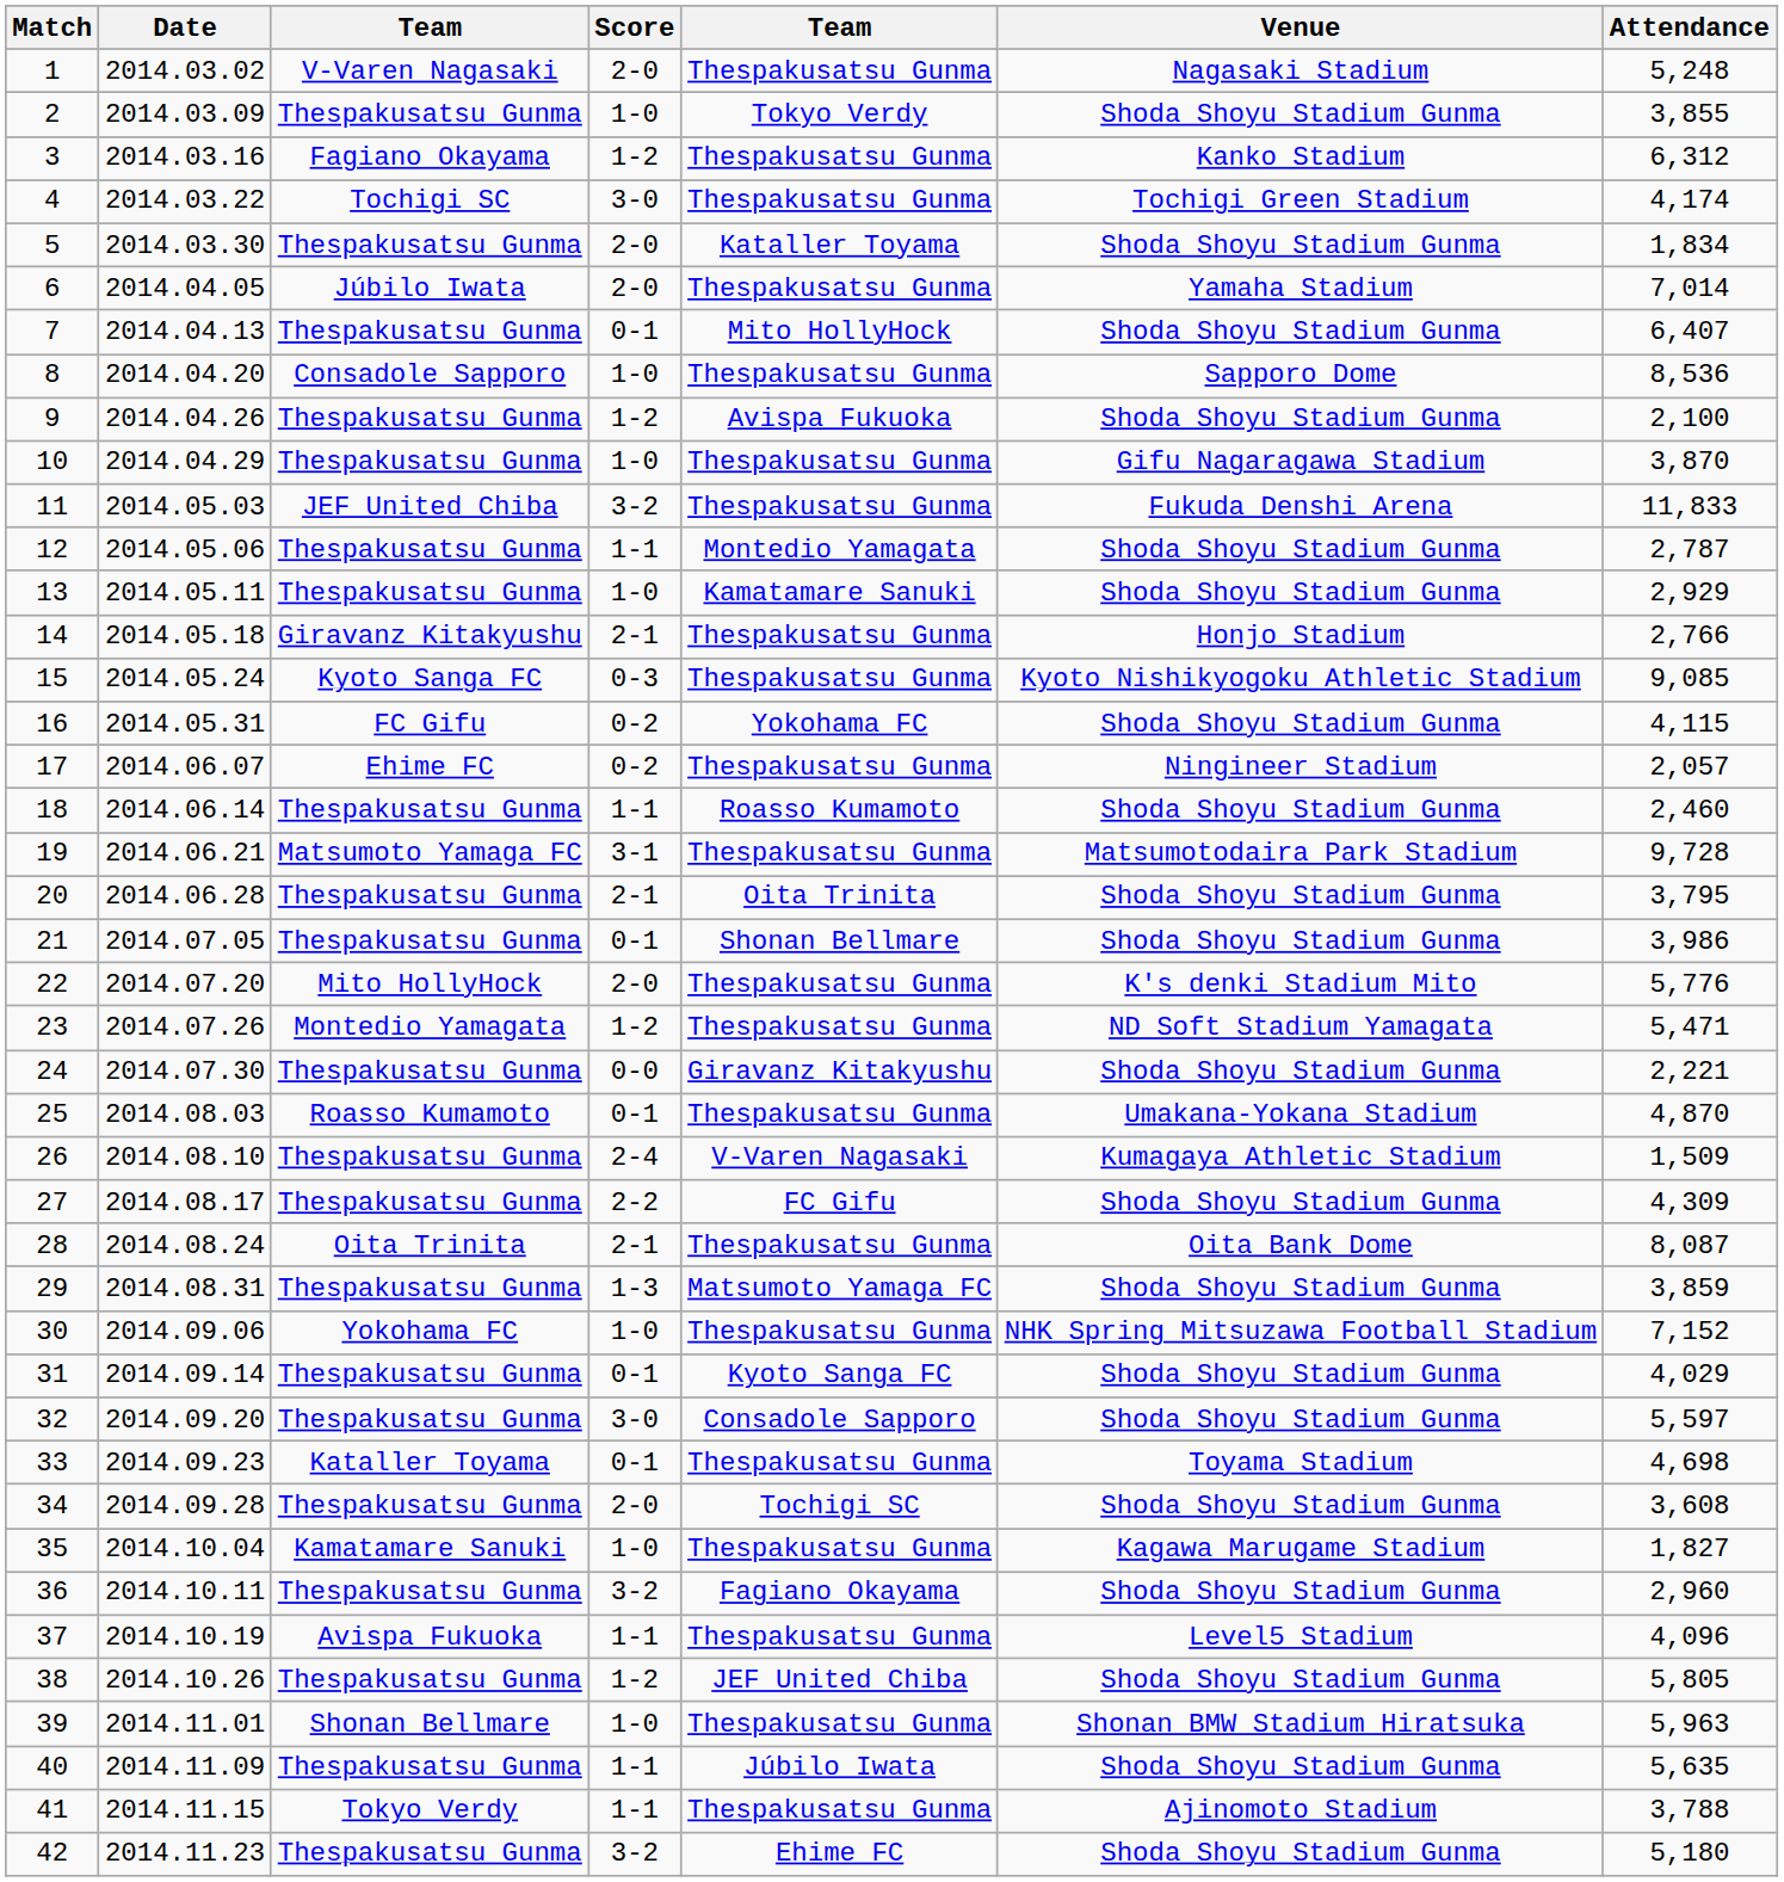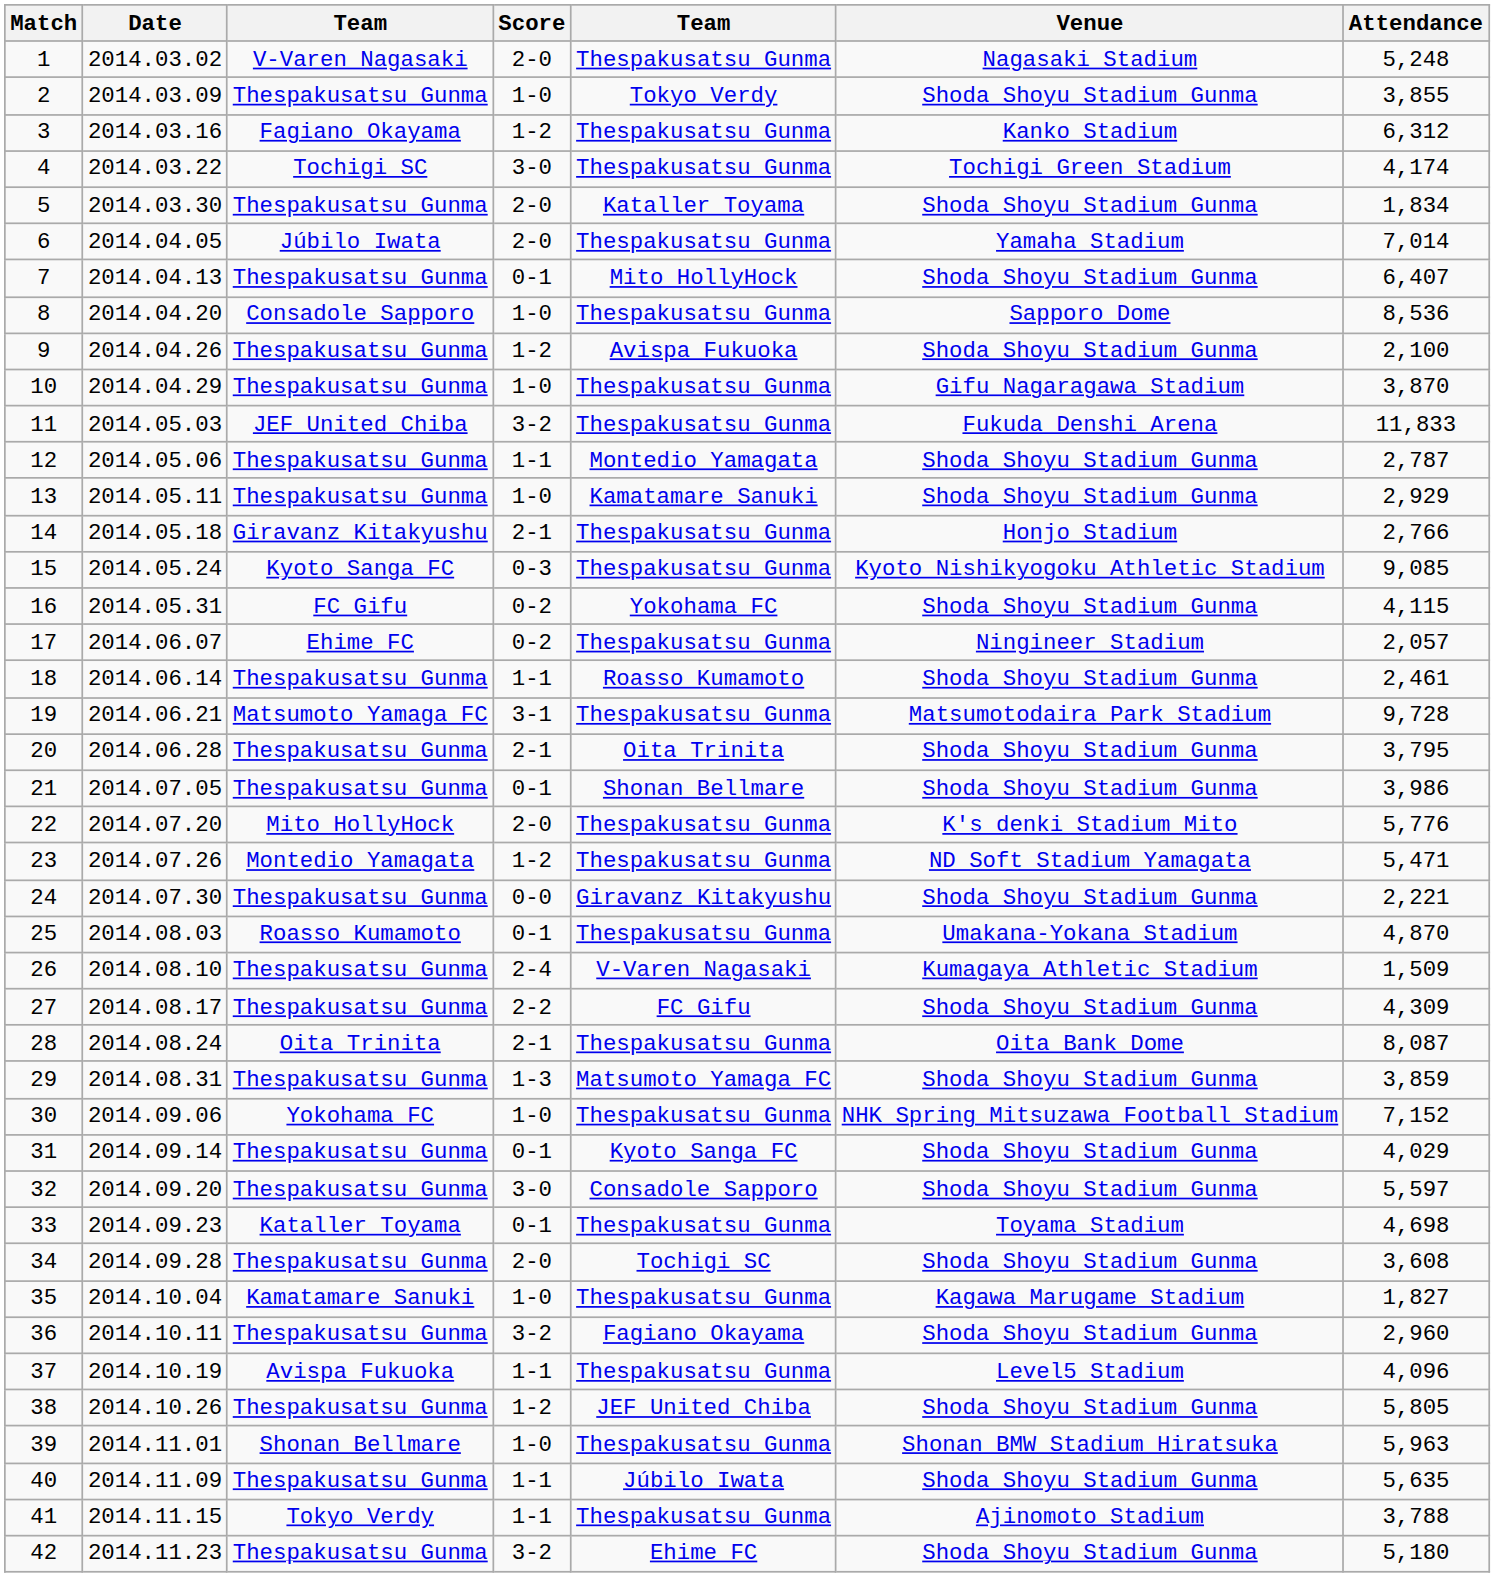 <table class="wikitable" style="text-align:center;">
 <tr>
 <th>Match</th>
 <th>Date</th>
 <th>Team</th>
 <th>Score</th>
 <th>Team</th>
 <th>Venue</th>
 <th>Attendance</th>
 </tr>
 <tr>
 <td>1</td>
 <td>2014.03.02</td>
 <td><a href='#'>V-Varen Nagasaki</a></td>
 <td>2-0</td>
 <td><a href='#'>Thespakusatsu Gunma</a></td>
 <td><a href='#'>Nagasaki Stadium</a></td>
 <td>5,248</td>
 </tr>
 <tr>
 <td>2</td>
 <td>2014.03.09</td>
 <td><a href='#'>Thespakusatsu Gunma</a></td>
 <td>1-0</td>
 <td><a href='#'>Tokyo Verdy</a></td>
 <td><a href='#'>Shoda Shoyu Stadium Gunma</a></td>
 <td>3,855</td>
 </tr>
 <tr>
 <td>3</td>
 <td>2014.03.16</td>
 <td><a href='#'>Fagiano Okayama</a></td>
 <td>1-2</td>
 <td><a href='#'>Thespakusatsu Gunma</a></td>
 <td><a href='#'>Kanko Stadium</a></td>
 <td>6,312</td>
 </tr>
 <tr>
 <td>4</td>
 <td>2014.03.22</td>
 <td><a href='#'>Tochigi SC</a></td>
 <td>3-0</td>
 <td><a href='#'>Thespakusatsu Gunma</a></td>
 <td><a href='#'>Tochigi Green Stadium</a></td>
 <td>4,174</td>
 </tr>
 <tr>
 <td>5</td>
 <td>2014.03.30</td>
 <td><a href='#'>Thespakusatsu Gunma</a></td>
 <td>2-0</td>
 <td><a href='#'>Kataller Toyama</a></td>
 <td><a href='#'>Shoda Shoyu Stadium Gunma</a></td>
 <td>1,834</td>
 </tr>
 <tr>
 <td>6</td>
 <td>2014.04.05</td>
 <td><a href='#'>Júbilo Iwata</a></td>
 <td>2-0</td>
 <td><a href='#'>Thespakusatsu Gunma</a></td>
 <td><a href='#'>Yamaha Stadium</a></td>
 <td>7,014</td>
 </tr>
 <tr>
 <td>7</td>
 <td>2014.04.13</td>
 <td><a href='#'>Thespakusatsu Gunma</a></td>
 <td>0-1</td>
 <td><a href='#'>Mito HollyHock</a></td>
 <td><a href='#'>Shoda Shoyu Stadium Gunma</a></td>
 <td>6,407</td>
 </tr>
 <tr>
 <td>8</td>
 <td>2014.04.20</td>
 <td><a href='#'>Consadole Sapporo</a></td>
 <td>1-0</td>
 <td><a href='#'>Thespakusatsu Gunma</a></td>
 <td><a href='#'>Sapporo Dome</a></td>
 <td>8,536</td>
 </tr>
 <tr>
 <td>9</td>
 <td>2014.04.26</td>
 <td><a href='#'>Thespakusatsu Gunma</a></td>
 <td>1-2</td>
 <td><a href='#'>Avispa Fukuoka</a></td>
 <td><a href='#'>Shoda Shoyu Stadium Gunma</a></td>
 <td>2,100</td>
 </tr>
 <tr>
 <td>10</td>
 <td>2014.04.29</td>
 <td><a href='#'>Thespakusatsu Gunma</a></td>
 <td>1-0</td>
 <td><a href='#'>Thespakusatsu Gunma</a></td>
 <td><a href='#'>Gifu Nagaragawa Stadium</a></td>
 <td>3,870</td>
 </tr>
 <tr>
 <td>11</td>
 <td>2014.05.03</td>
 <td><a href='#'>JEF United Chiba</a></td>
 <td>3-2</td>
 <td><a href='#'>Thespakusatsu Gunma</a></td>
 <td><a href='#'>Fukuda Denshi Arena</a></td>
 <td>11,833</td>
 </tr>
 <tr>
 <td>12</td>
 <td>2014.05.06</td>
 <td><a href='#'>Thespakusatsu Gunma</a></td>
 <td>1-1</td>
 <td><a href='#'>Montedio Yamagata</a></td>
 <td><a href='#'>Shoda Shoyu Stadium Gunma</a></td>
 <td>2,787</td>
 </tr>
 <tr>
 <td>13</td>
 <td>2014.05.11</td>
 <td><a href='#'>Thespakusatsu Gunma</a></td>
 <td>1-0</td>
 <td><a href='#'>Kamatamare Sanuki</a></td>
 <td><a href='#'>Shoda Shoyu Stadium Gunma</a></td>
 <td>2,929</td>
 </tr>
 <tr>
 <td>14</td>
 <td>2014.05.18</td>
 <td><a href='#'>Giravanz Kitakyushu</a></td>
 <td>2-1</td>
 <td><a href='#'>Thespakusatsu Gunma</a></td>
 <td><a href='#'>Honjo Stadium</a></td>
 <td>2,766</td>
 </tr>
 <tr>
 <td>15</td>
 <td>2014.05.24</td>
 <td><a href='#'>Kyoto Sanga FC</a></td>
 <td>0-3</td>
 <td><a href='#'>Thespakusatsu Gunma</a></td>
 <td><a href='#'>Kyoto Nishikyogoku Athletic Stadium</a></td>
 <td>9,085</td>
 </tr>
 <tr>
 <td>16</td>
 <td>2014.05.31</td>
 <td><a href='#'>FC Gifu</a></td>
 <td>0-2</td>
 <td><a href='#'>Yokohama FC</a></td>
 <td><a href='#'>Shoda Shoyu Stadium Gunma</a></td>
 <td>4,115</td>
 </tr>
 <tr>
 <td>17</td>
 <td>2014.06.07</td>
 <td><a href='#'>Ehime FC</a></td>
 <td>0-2</td>
 <td><a href='#'>Thespakusatsu Gunma</a></td>
 <td><a href='#'>Ningineer Stadium</a></td>
 <td>2,057</td>
 </tr>
 <tr>
 <td>18</td>
 <td>2014.06.14</td>
 <td><a href='#'>Thespakusatsu Gunma</a></td>
 <td>1-1</td>
 <td><a href='#'>Roasso Kumamoto</a></td>
 <td><a href='#'>Shoda Shoyu Stadium Gunma</a></td>
-<td>2,460</td>
+<td>2,461</td>
 </tr>
 <tr>
 <td>19</td>
 <td>2014.06.21</td>
 <td><a href='#'>Matsumoto Yamaga FC</a></td>
 <td>3-1</td>
 <td><a href='#'>Thespakusatsu Gunma</a></td>
 <td><a href='#'>Matsumotodaira Park Stadium</a></td>
 <td>9,728</td>
 </tr>
 <tr>
 <td>20</td>
 <td>2014.06.28</td>
 <td><a href='#'>Thespakusatsu Gunma</a></td>
 <td>2-1</td>
 <td><a href='#'>Oita Trinita</a></td>
 <td><a href='#'>Shoda Shoyu Stadium Gunma</a></td>
 <td>3,795</td>
 </tr>
 <tr>
 <td>21</td>
 <td>2014.07.05</td>
 <td><a href='#'>Thespakusatsu Gunma</a></td>
 <td>0-1</td>
 <td><a href='#'>Shonan Bellmare</a></td>
 <td><a href='#'>Shoda Shoyu Stadium Gunma</a></td>
 <td>3,986</td>
 </tr>
 <tr>
 <td>22</td>
 <td>2014.07.20</td>
 <td><a href='#'>Mito HollyHock</a></td>
 <td>2-0</td>
 <td><a href='#'>Thespakusatsu Gunma</a></td>
 <td><a href='#'>K's denki Stadium Mito</a></td>
 <td>5,776</td>
 </tr>
 <tr>
 <td>23</td>
 <td>2014.07.26</td>
 <td><a href='#'>Montedio Yamagata</a></td>
 <td>1-2</td>
 <td><a href='#'>Thespakusatsu Gunma</a></td>
 <td><a href='#'>ND Soft Stadium Yamagata</a></td>
 <td>5,471</td>
 </tr>
 <tr>
 <td>24</td>
 <td>2014.07.30</td>
 <td><a href='#'>Thespakusatsu Gunma</a></td>
 <td>0-0</td>
 <td><a href='#'>Giravanz Kitakyushu</a></td>
 <td><a href='#'>Shoda Shoyu Stadium Gunma</a></td>
 <td>2,221</td>
 </tr>
 <tr>
 <td>25</td>
 <td>2014.08.03</td>
 <td><a href='#'>Roasso Kumamoto</a></td>
 <td>0-1</td>
 <td><a href='#'>Thespakusatsu Gunma</a></td>
 <td><a href='#'>Umakana-Yokana Stadium</a></td>
 <td>4,870</td>
 </tr>
 <tr>
 <td>26</td>
 <td>2014.08.10</td>
 <td><a href='#'>Thespakusatsu Gunma</a></td>
 <td>2-4</td>
 <td><a href='#'>V-Varen Nagasaki</a></td>
 <td><a href='#'>Kumagaya Athletic Stadium</a></td>
 <td>1,509</td>
 </tr>
 <tr>
 <td>27</td>
 <td>2014.08.17</td>
 <td><a href='#'>Thespakusatsu Gunma</a></td>
 <td>2-2</td>
 <td><a href='#'>FC Gifu</a></td>
 <td><a href='#'>Shoda Shoyu Stadium Gunma</a></td>
 <td>4,309</td>
 </tr>
 <tr>
 <td>28</td>
 <td>2014.08.24</td>
 <td><a href='#'>Oita Trinita</a></td>
 <td>2-1</td>
 <td><a href='#'>Thespakusatsu Gunma</a></td>
 <td><a href='#'>Oita Bank Dome</a></td>
 <td>8,087</td>
 </tr>
 <tr>
 <td>29</td>
 <td>2014.08.31</td>
 <td><a href='#'>Thespakusatsu Gunma</a></td>
 <td>1-3</td>
 <td><a href='#'>Matsumoto Yamaga FC</a></td>
 <td><a href='#'>Shoda Shoyu Stadium Gunma</a></td>
 <td>3,859</td>
 </tr>
 <tr>
 <td>30</td>
 <td>2014.09.06</td>
 <td><a href='#'>Yokohama FC</a></td>
 <td>1-0</td>
 <td><a href='#'>Thespakusatsu Gunma</a></td>
 <td><a href='#'>NHK Spring Mitsuzawa Football Stadium</a></td>
 <td>7,152</td>
 </tr>
 <tr>
 <td>31</td>
 <td>2014.09.14</td>
 <td><a href='#'>Thespakusatsu Gunma</a></td>
 <td>0-1</td>
 <td><a href='#'>Kyoto Sanga FC</a></td>
 <td><a href='#'>Shoda Shoyu Stadium Gunma</a></td>
 <td>4,029</td>
 </tr>
 <tr>
 <td>32</td>
 <td>2014.09.20</td>
 <td><a href='#'>Thespakusatsu Gunma</a></td>
 <td>3-0</td>
 <td><a href='#'>Consadole Sapporo</a></td>
 <td><a href='#'>Shoda Shoyu Stadium Gunma</a></td>
 <td>5,597</td>
 </tr>
 <tr>
 <td>33</td>
 <td>2014.09.23</td>
 <td><a href='#'>Kataller Toyama</a></td>
 <td>0-1</td>
 <td><a href='#'>Thespakusatsu Gunma</a></td>
 <td><a href='#'>Toyama Stadium</a></td>
 <td>4,698</td>
 </tr>
 <tr>
 <td>34</td>
 <td>2014.09.28</td>
 <td><a href='#'>Thespakusatsu Gunma</a></td>
 <td>2-0</td>
 <td><a href='#'>Tochigi SC</a></td>
 <td><a href='#'>Shoda Shoyu Stadium Gunma</a></td>
 <td>3,608</td>
 </tr>
 <tr>
 <td>35</td>
 <td>2014.10.04</td>
 <td><a href='#'>Kamatamare Sanuki</a></td>
 <td>1-0</td>
 <td><a href='#'>Thespakusatsu Gunma</a></td>
 <td><a href='#'>Kagawa Marugame Stadium</a></td>
 <td>1,827</td>
 </tr>
 <tr>
 <td>36</td>
 <td>2014.10.11</td>
 <td><a href='#'>Thespakusatsu Gunma</a></td>
 <td>3-2</td>
 <td><a href='#'>Fagiano Okayama</a></td>
 <td><a href='#'>Shoda Shoyu Stadium Gunma</a></td>
 <td>2,960</td>
 </tr>
 <tr>
 <td>37</td>
 <td>2014.10.19</td>
 <td><a href='#'>Avispa Fukuoka</a></td>
 <td>1-1</td>
 <td><a href='#'>Thespakusatsu Gunma</a></td>
 <td><a href='#'>Level5 Stadium</a></td>
 <td>4,096</td>
 </tr>
 <tr>
 <td>38</td>
 <td>2014.10.26</td>
 <td><a href='#'>Thespakusatsu Gunma</a></td>
 <td>1-2</td>
 <td><a href='#'>JEF United Chiba</a></td>
 <td><a href='#'>Shoda Shoyu Stadium Gunma</a></td>
 <td>5,805</td>
 </tr>
 <tr>
 <td>39</td>
 <td>2014.11.01</td>
 <td><a href='#'>Shonan Bellmare</a></td>
 <td>1-0</td>
 <td><a href='#'>Thespakusatsu Gunma</a></td>
 <td><a href='#'>Shonan BMW Stadium Hiratsuka</a></td>
 <td>5,963</td>
 </tr>
 <tr>
 <td>40</td>
 <td>2014.11.09</td>
 <td><a href='#'>Thespakusatsu Gunma</a></td>
 <td>1-1</td>
 <td><a href='#'>Júbilo Iwata</a></td>
 <td><a href='#'>Shoda Shoyu Stadium Gunma</a></td>
 <td>5,635</td>
 </tr>
 <tr>
 <td>41</td>
 <td>2014.11.15</td>
 <td><a href='#'>Tokyo Verdy</a></td>
 <td>1-1</td>
 <td><a href='#'>Thespakusatsu Gunma</a></td>
 <td><a href='#'>Ajinomoto Stadium</a></td>
 <td>3,788</td>
 </tr>
 <tr>
 <td>42</td>
 <td>2014.11.23</td>
 <td><a href='#'>Thespakusatsu Gunma</a></td>
 <td>3-2</td>
 <td><a href='#'>Ehime FC</a></td>
 <td><a href='#'>Shoda Shoyu Stadium Gunma</a></td>
 <td>5,180</td>
 </tr>
 </table>
